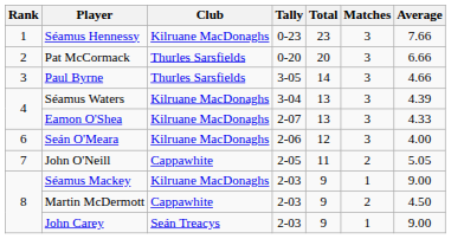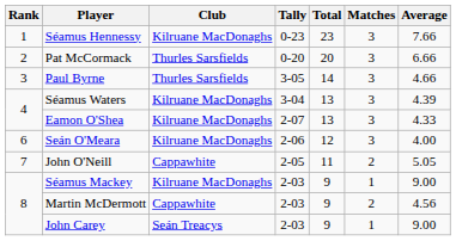 <table class="wikitable">
 <tr>
 <th>Rank</th>
 <th>Player</th>
 <th>Club</th>
 <th>Tally</th>
 <th>Total</th>
 <th>Matches</th>
 <th>Average</th>
 </tr>
 <tr>
 <td rowspan="1" style="text-align:center;">1</td>
 <td><a href='#'>Séamus Hennessy</a></td>
 <td><a href='#'>Kilruane MacDonaghs</a></td>
 <td align=center>0-23</td>
 <td align=center>23</td>
 <td align=center>3</td>
 <td align=center>7.66</td>
 </tr>
 <tr>
 <td rowspan="1" style="text-align:center;">2</td>
 <td>Pat McCormack</td>
 <td><a href='#'>Thurles Sarsfields</a></td>
 <td align=center>0-20</td>
 <td align=center>20</td>
 <td align=center>3</td>
 <td align=center>6.66</td>
 </tr>
 <tr>
 <td rowspan="1" style="text-align:center;">3</td>
 <td><a href='#'>Paul Byrne</a></td>
 <td><a href='#'>Thurles Sarsfields</a></td>
 <td align=center>3-05</td>
 <td align=center>14</td>
 <td align=center>3</td>
 <td align=center>4.66</td>
 </tr>
 <tr>
 <td rowspan="2" style="text-align:center;">4</td>
 <td>Séamus Waters</td>
 <td><a href='#'>Kilruane MacDonaghs</a></td>
 <td align=center>3-04</td>
 <td align=center>13</td>
 <td align=center>3</td>
 <td align=center>4.39</td>
 </tr>
 <tr>
 <td><a href='#'>Eamon O'Shea</a></td>
 <td><a href='#'>Kilruane MacDonaghs</a></td>
 <td align=center>2-07</td>
 <td align=center>13</td>
 <td align=center>3</td>
 <td align=center>4.33</td>
 </tr>
 <tr>
 <td rowspan="1" style="text-align:center;">6</td>
 <td><a href='#'>Seán O'Meara</a></td>
 <td><a href='#'>Kilruane MacDonaghs</a></td>
 <td align=center>2-06</td>
 <td align=center>12</td>
 <td align=center>3</td>
 <td align=center>4.00</td>
 </tr>
 <tr>
 <td rowspan="1" style="text-align:center;">7</td>
 <td>John O'Neill</td>
 <td><a href='#'>Cappawhite</a></td>
 <td align=center>2-05</td>
 <td align=center>11</td>
 <td align=center>2</td>
 <td align=center>5.05</td>
 </tr>
 <tr>
 <td rowspan="3" style="text-align:center;">8</td>
 <td><a href='#'>Séamus Mackey</a></td>
 <td><a href='#'>Kilruane MacDonaghs</a></td>
 <td align=center>2-03</td>
 <td align=center>9</td>
 <td align=center>1</td>
 <td align=center>9.00</td>
 </tr>
 <tr>
 <td>Martin McDermott</td>
 <td><a href='#'>Cappawhite</a></td>
 <td align=center>2-03</td>
 <td align=center>9</td>
 <td align=center>2</td>
-<td align=center>4.50</td>
+<td align=center>4.56</td>
 </tr>
 <tr>
 <td><a href='#'>John Carey</a></td>
 <td><a href='#'>Seán Treacys</a></td>
 <td align=center>2-03</td>
 <td align=center>9</td>
 <td align=center>1</td>
 <td align=center>9.00</td>
 </tr>
 </table>
